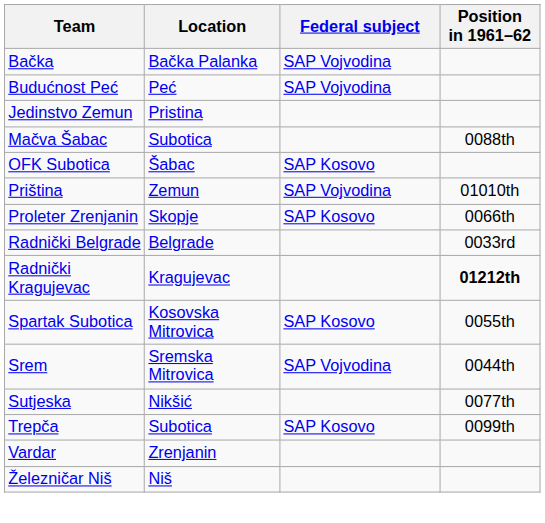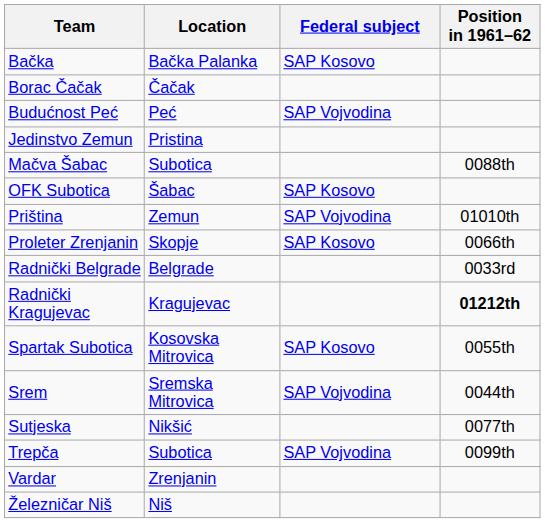 <table class="wikitable sortable" style="text-align: left;">
 <tr>
 <th width="130">Team</th>
 <th width="125">Location</th>
 <th width="150"><a href='#'>Federal subject</a></th>
 <th width="90">Position<br>in 1961–62</th>
 </tr>
 <tr>
 <td><a href='#'>Bačka</a></td>
 <td><a href='#'>Bačka Palanka</a></td>
-<td> <a href='#'>SAP Vojvodina</a></td>
+<td> <a href='#'>SAP Kosovo</a></td>
+<td></td>
+</tr>
+<tr>
+<td><a href='#'>Borac Čačak</a></td>
+<td><a href='#'>Čačak</a></td>
+<td></td>
 <td></td>
 </tr>
 <tr>
 <td><a href='#'>Budućnost Peć</a></td>
 <td><a href='#'>Peć</a></td>
 <td> <a href='#'>SAP Vojvodina</a></td>
 <td></td>
 </tr>
 <tr>
 <td><a href='#'>Jedinstvo Zemun</a></td>
 <td><a href='#'>Pristina</a></td>
 <td></td>
 <td></td>
 </tr>
 <tr>
 <td><a href='#'>Mačva Šabac</a></td>
 <td><a href='#'>Subotica</a></td>
 <td></td>
 <td style="text-align:center;"><span>008</span>8th</td>
 </tr>
 <tr>
 <td><a href='#'>OFK Subotica</a></td>
 <td><a href='#'>Šabac</a></td>
 <td> <a href='#'>SAP Kosovo</a></td>
 <td></td>
 </tr>
 <tr>
 <td><a href='#'>Priština</a></td>
 <td><a href='#'>Zemun</a></td>
 <td> <a href='#'>SAP Vojvodina</a></td>
 <td style="text-align:center;"><span>010</span>10th</td>
 </tr>
 <tr>
 <td><a href='#'>Proleter Zrenjanin</a></td>
 <td><a href='#'>Skopje</a></td>
 <td> <a href='#'>SAP Kosovo</a></td>
 <td style="text-align:center;"><span>006</span>6th</td>
 </tr>
 <tr>
 <td><a href='#'>Radnički Belgrade</a></td>
 <td><a href='#'>Belgrade</a></td>
 <td></td>
 <td style="text-align:center;"><span>003</span>3rd</td>
 </tr>
 <tr>
 <td><a href='#'>Radnički Kragujevac</a></td>
 <td><a href='#'>Kragujevac</a></td>
 <td></td>
 <td style="text-align:center;"><strong><span>012</span>12th</strong></td>
 </tr>
 <tr>
 <td><a href='#'>Spartak Subotica</a></td>
 <td><a href='#'>Kosovska Mitrovica</a></td>
 <td> <a href='#'>SAP Kosovo</a></td>
 <td style="text-align:center;"><span>005</span>5th</td>
 </tr>
 <tr>
 <td><a href='#'>Srem</a></td>
 <td><a href='#'>Sremska Mitrovica</a></td>
 <td> <a href='#'>SAP Vojvodina</a></td>
 <td style="text-align:center;"><span>004</span>4th</td>
 </tr>
 <tr>
 <td><a href='#'>Sutjeska</a></td>
 <td><a href='#'>Nikšić</a></td>
 <td></td>
 <td style="text-align:center;"><span>007</span>7th</td>
 </tr>
 <tr>
 <td><a href='#'>Trepča</a></td>
 <td><a href='#'>Subotica</a></td>
-<td> <a href='#'>SAP Kosovo</a></td>
+<td> <a href='#'>SAP Vojvodina</a></td>
 <td style="text-align:center;"><span>009</span>9th</td>
 </tr>
 <tr>
 <td><a href='#'>Vardar</a></td>
 <td><a href='#'>Zrenjanin</a></td>
 <td></td>
 <td></td>
 </tr>
 <tr>
 <td><a href='#'>Železničar Niš</a></td>
 <td><a href='#'>Niš</a></td>
 <td></td>
 <td></td>
 </tr>
 </table>
